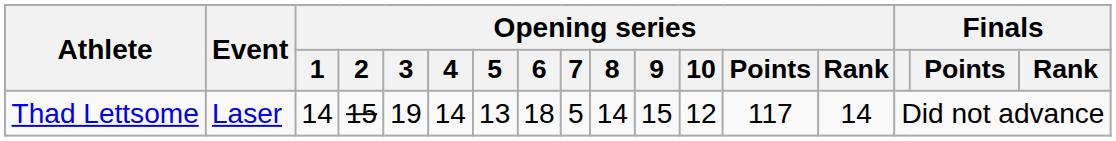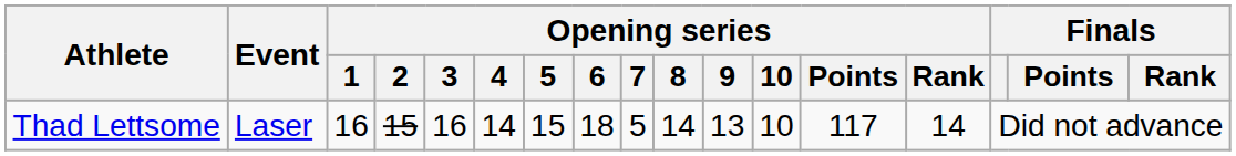 <table class=wikitable style=font-size:90%;text-align:center>
 <tr>
 <th rowspan=2>Athlete</th>
 <th rowspan=2>Event</th>
 <th colspan=12>Opening series</th>
 <th colspan=3>Finals</th>
 </tr>
 <tr style=font-size:95%>
 <th>1</th>
 <th>2</th>
 <th>3</th>
 <th>4</th>
 <th>5</th>
 <th>6</th>
 <th>7</th>
 <th>8</th>
 <th>9</th>
 <th>10</th>
 <th>Points</th>
 <th>Rank</th>
 <th></th>
 <th>Points</th>
 <th>Rank</th>
 </tr>
 <tr>
 <td align=left><a href='#'>Thad Lettsome</a></td>
 <td align=left><a href='#'>Laser</a></td>
+<td>16</td>
+<td><s>15</s></td>
+<td>16</td>
 <td>14</td>
-<td><s>15</s></td>
-<td>19</td>
-<td>14</td>
-<td>13</td>
+<td>15</td>
 <td>18</td>
 <td>5</td>
 <td>14</td>
-<td>15</td>
-<td>12</td>
+<td>13</td>
+<td>10</td>
 <td>117</td>
 <td>14</td>
 <td colspan=3>Did not advance</td>
 </tr>
 </table>
